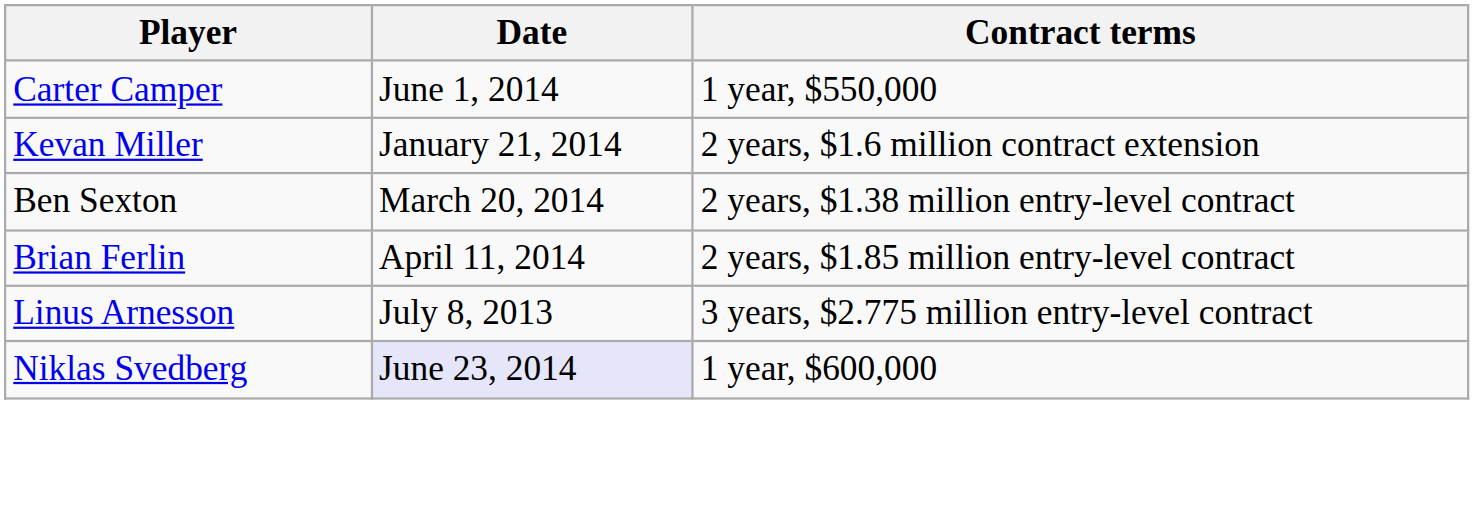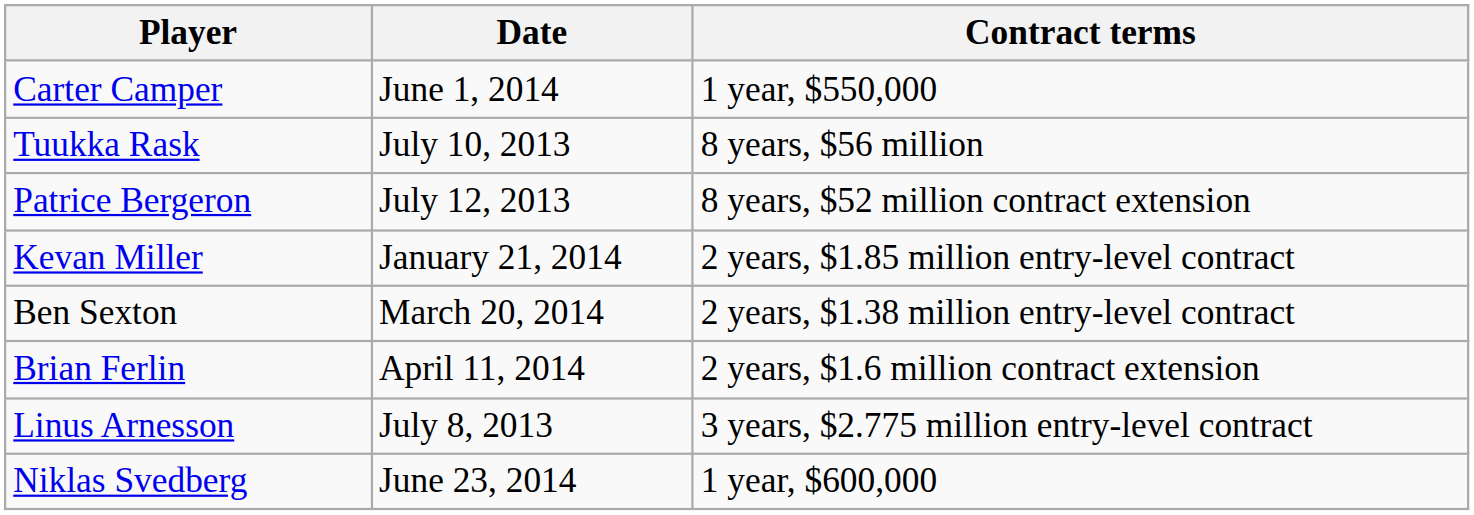 <table class="wikitable" style="width:75%;">
 <tr style="text-align:center; background:#ddd;">
 <th style="width:25%;">Player</th>
 <th style="width:22%;">Date</th>
 <th style="width:53%;">Contract terms</th>
 </tr>
 <tr>
 <td><a href='#'>Carter Camper</a></td>
 <td>June 1, 2014</td>
 <td>1 year, $550,000</td>
 </tr>
 <tr>
+<td><a href='#'>Tuukka Rask</a></td>
+<td>July 10, 2013</td>
+<td>8 years, $56 million</td>
+</tr>
+<tr>
+<td><a href='#'>Patrice Bergeron</a></td>
+<td>July 12, 2013</td>
+<td>8 years, $52 million contract extension</td>
+</tr>
+<tr>
 <td><a href='#'>Kevan Miller</a></td>
 <td>January 21, 2014</td>
-<td>2 years, $1.6 million contract extension</td>
+<td>2 years, $1.85 million entry-level contract</td>
 </tr>
 <tr>
 <td>Ben Sexton</td>
 <td>March 20, 2014</td>
 <td>2 years, $1.38 million entry-level contract</td>
 </tr>
 <tr>
 <td><a href='#'>Brian Ferlin</a></td>
 <td>April 11, 2014</td>
-<td>2 years, $1.85 million entry-level contract</td>
+<td>2 years, $1.6 million contract extension</td>
 </tr>
 <tr>
 <td><a href='#'>Linus Arnesson</a></td>
 <td>July 8, 2013</td>
 <td>3 years, $2.775 million entry-level contract</td>
 </tr>
 <tr>
 <td><a href='#'>Niklas Svedberg</a></td>
-<td style="background: lavender;">June 23, 2014</td>
+<td>June 23, 2014</td>
 <td>1 year, $600,000</td>
 </tr>
 </table>
